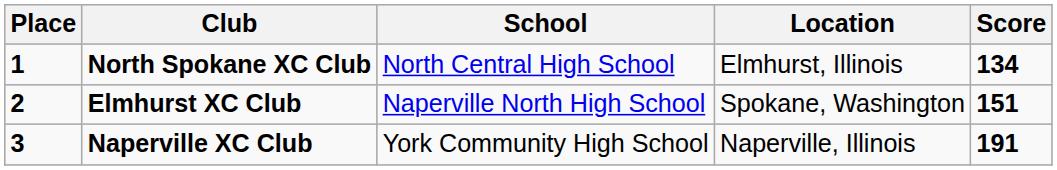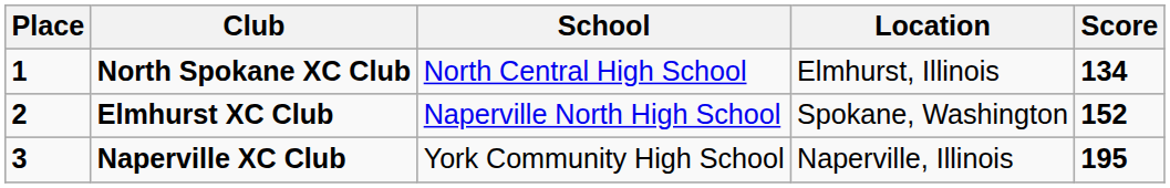 <table class="wikitable">
 <tr>
 <th>Place</th>
 <th>Club</th>
 <th>School</th>
 <th>Location</th>
 <th>Score</th>
 </tr>
 <tr>
 <td><strong>1</strong></td>
 <td><strong>North Spokane XC Club</strong></td>
 <td><a href='#'>North Central High School</a></td>
 <td>Elmhurst, Illinois</td>
 <td><strong>134</strong></td>
 </tr>
 <tr>
 <td><strong>2</strong></td>
 <td><strong>Elmhurst XC Club</strong></td>
 <td><a href='#'>Naperville North High School</a></td>
 <td>Spokane, Washington</td>
-<td><strong>151</strong></td>
+<td><strong>152</strong></td>
 </tr>
 <tr>
 <td><strong>3</strong></td>
 <td><strong>Naperville XC Club</strong></td>
 <td>York Community High School</td>
 <td>Naperville, Illinois</td>
-<td><strong>191</strong></td>
+<td><strong>195</strong></td>
 </tr>
 </table>
